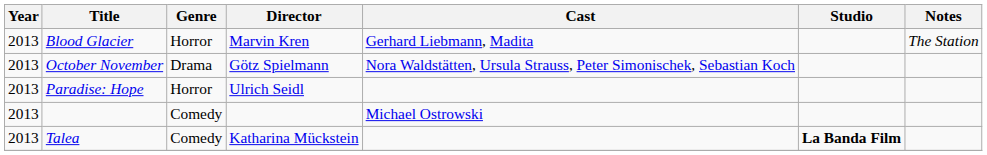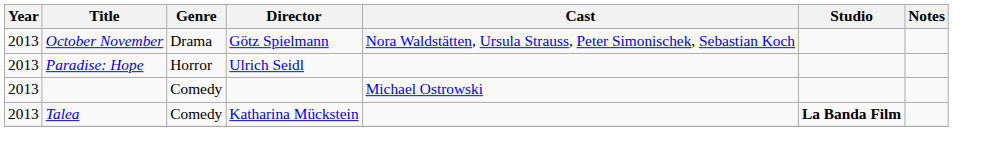 <table class="wikitable">
 <tr>
 <th>Year</th>
 <th>Title</th>
 <th>Genre</th>
 <th>Director</th>
 <th>Cast</th>
 <th>Studio</th>
 <th>Notes</th>
-</tr>
-<tr>
-<td>2013</td>
-<td><em><a href='#'>Blood Glacier</a></em></td>
-<td>Horror</td>
-<td><a href='#'>Marvin Kren</a></td>
-<td><a href='#'>Gerhard Liebmann</a>, <a href='#'>Madita</a></td>
-<td></td>
-<td> <em>The Station</em></td>
 </tr>
 <tr>
 <td>2013</td>
 <td><em><a href='#'>October November</a></em></td>
 <td>Drama</td>
 <td><a href='#'>Götz Spielmann</a></td>
 <td><a href='#'>Nora Waldstätten</a>, <a href='#'>Ursula Strauss</a>, <a href='#'>Peter Simonischek</a>, <a href='#'>Sebastian Koch</a></td>
 <td></td>
 <td></td>
 </tr>
 <tr>
 <td>2013</td>
 <td><em><a href='#'>Paradise: Hope</a></em></td>
 <td>Horror</td>
 <td><a href='#'>Ulrich Seidl</a></td>
 <td></td>
 <td></td>
 <td></td>
 </tr>
 <tr>
 <td>2013</td>
 <td><em></em></td>
 <td>Comedy</td>
 <td></td>
 <td><a href='#'>Michael Ostrowski</a></td>
 <td></td>
 <td></td>
 </tr>
 <tr>
 <td>2013</td>
 <td><em><a href='#'>Talea</a></em></td>
 <td>Comedy</td>
 <td><a href='#'>Katharina Mückstein</a></td>
 <td></td>
 <td><strong>La Banda Film</strong></td>
 <td></td>
 </tr>
 <tr>
 </tr>
 </table>
